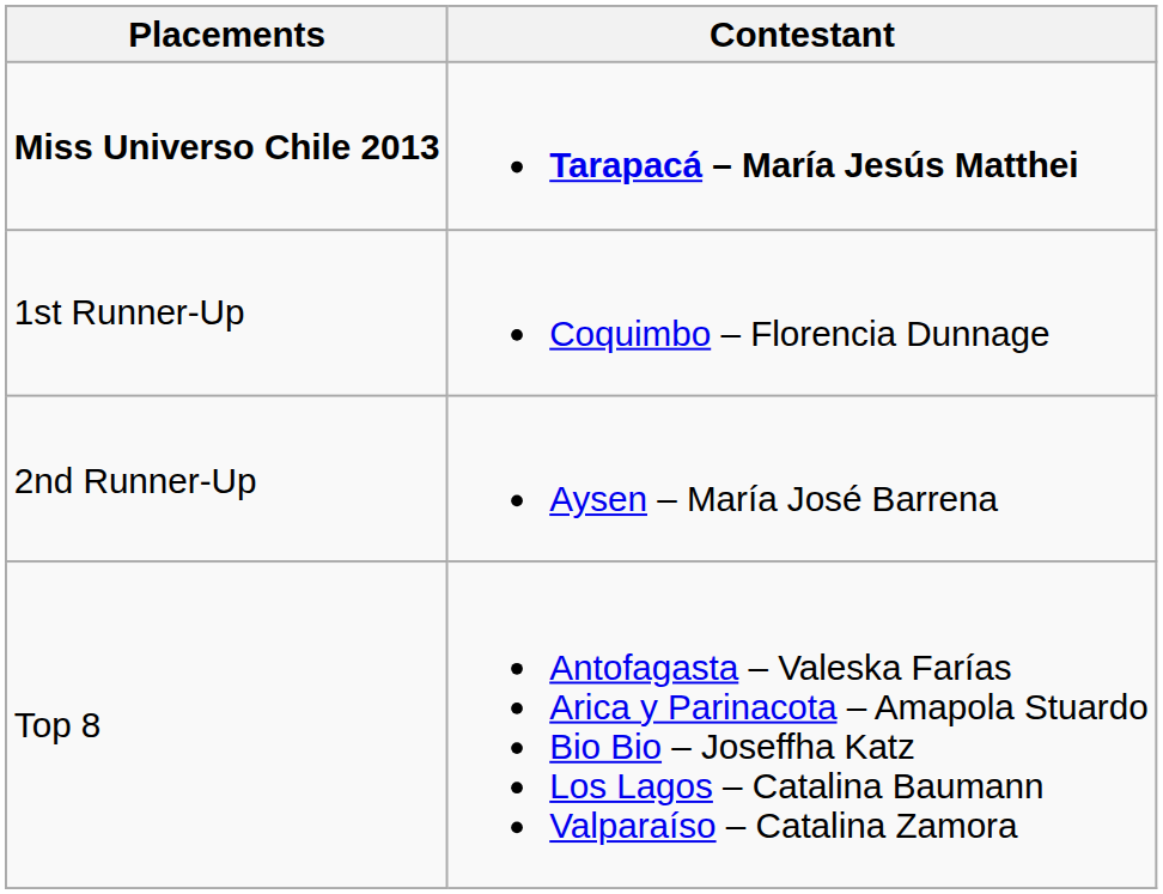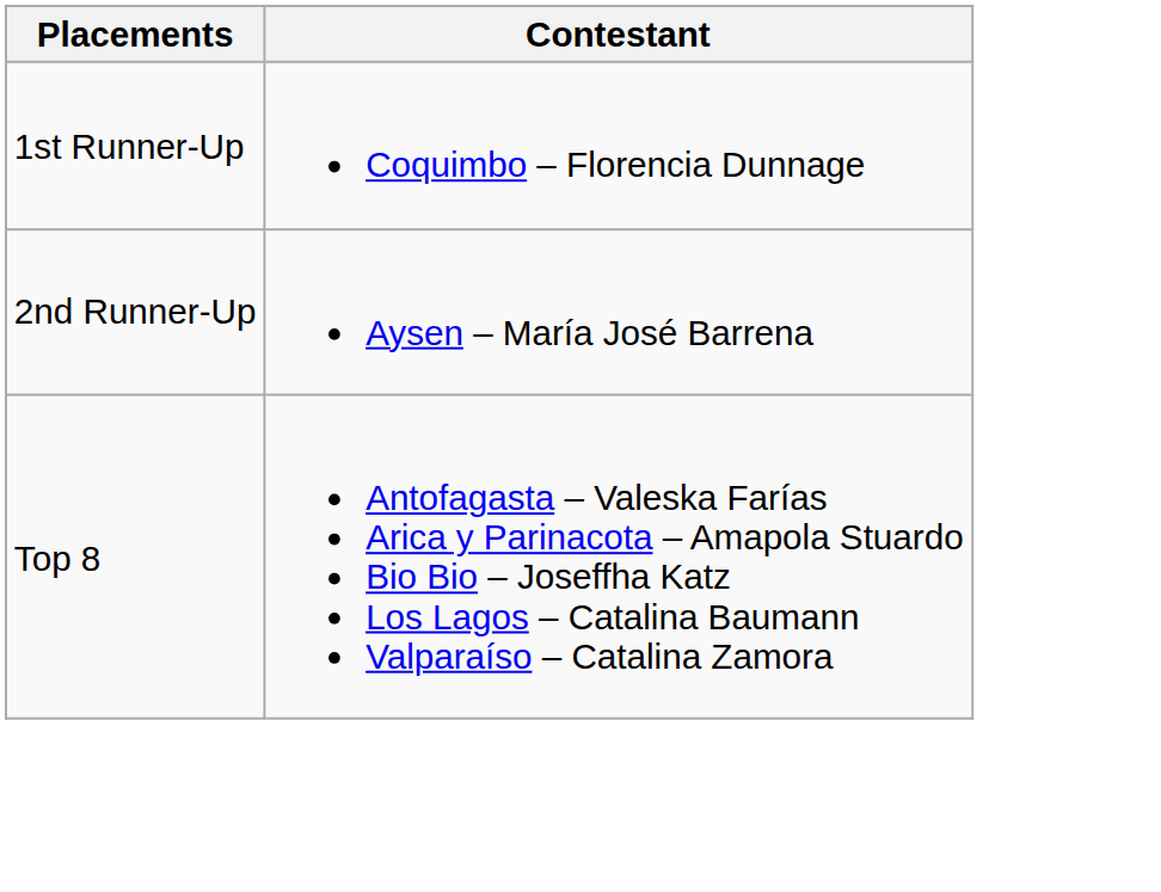 <table class="wikitable sortable" style="font-size: 95%;">
 <tr>
 <th>Placements</th>
 <th>Contestant</th>
-</tr>
-<tr>
-<td><strong>Miss Universo Chile 2013</strong></td>
-<td><br><ul><li><strong><a href='#'>Tarapacá</a> – María Jesús Matthei</strong></li></ul></td>
 </tr>
 <tr>
 <td>1st Runner-Up</td>
 <td><br><ul><li><a href='#'>Coquimbo</a> – Florencia Dunnage</li></ul></td>
 </tr>
 <tr>
 <td>2nd Runner-Up</td>
 <td><br><ul><li><a href='#'>Aysen</a> – María José Barrena</li></ul></td>
 </tr>
 <tr>
 <td>Top 8</td>
 <td><br><ul><li><a href='#'>Antofagasta</a> – Valeska Farías</li><li><a href='#'>Arica y Parinacota</a> – Amapola Stuardo</li><li><a href='#'>Bio Bio</a> – Joseffha Katz</li><li><a href='#'>Los Lagos</a> – Catalina Baumann</li><li><a href='#'>Valparaíso</a> – Catalina Zamora</li></ul></td>
 </tr>
 </table>
